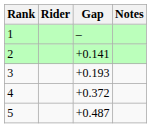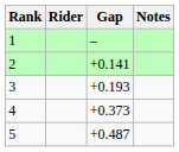 <table class="wikitable" style="font-size:95%" style="text-align:center; width:35em;">
 <tr>
 <th>Rank</th>
 <th>Rider</th>
 <th>Gap</th>
 <th>Notes</th>
 </tr>
 <tr bgcolor=bbffbb>
 <td>1</td>
 <td align=left></td>
 <td>–</td>
 <td></td>
 </tr>
 <tr bgcolor=bbffbb>
 <td>2</td>
 <td align=left></td>
 <td>+0.141</td>
 <td></td>
 </tr>
 <tr>
 <td>3</td>
 <td align=left></td>
 <td>+0.193</td>
 <td></td>
 </tr>
 <tr>
 <td>4</td>
 <td align=left></td>
-<td>+0.372</td>
+<td>+0.373</td>
 <td></td>
 </tr>
 <tr>
 <td>5</td>
 <td align=left></td>
 <td>+0.487</td>
 <td></td>
 </tr>
 </table>
